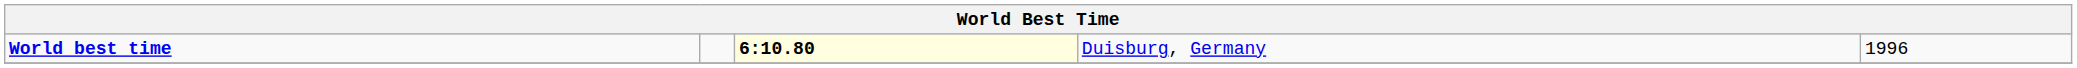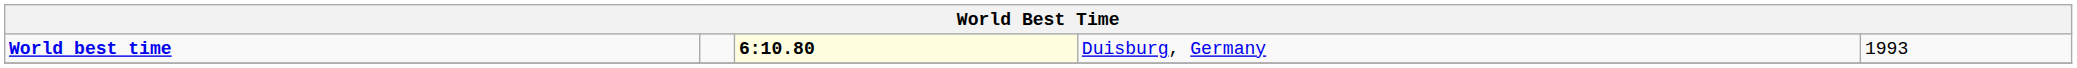 <table class="wikitable" width=75%>
 <tr>
 <th colspan=5>World Best Time</th>
 </tr>
 <tr>
 <td><strong><a href='#'>World best time</a></strong></td>
 <td></td>
 <td style="background: lightyellow;"><strong>6:10.80</strong></td>
 <td><a href='#'>Duisburg</a>, <a href='#'>Germany</a></td>
-<td>1996</td>
+<td>1993</td>
 </tr>
 <tr>
 </tr>
 </table>
